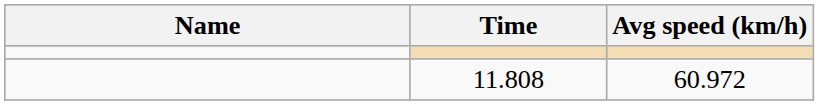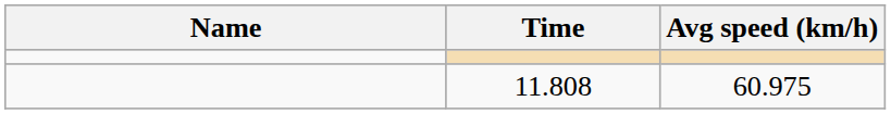 <table class="wikitable sortable" style="text-align:center;">
 <tr>
 <th style="width:15em">Name</th>
 <th style="width:7em">Time</th>
 <th>Avg speed (km/h)</th>
 </tr>
 <tr>
 <td align=left></td>
 <td bgcolor=wheat></td>
 <td bgcolor=wheat></td>
 </tr>
 <tr>
 <td align=left></td>
 <td>11.808</td>
-<td>60.972</td>
+<td>60.975</td>
 </tr>
 </table>
